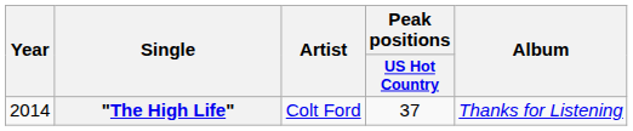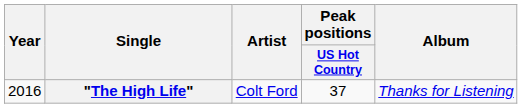 <table class="wikitable plainrowheaders" style="text-align:center;">
 <tr>
 <th rowspan="2">Year</th>
 <th rowspan="2" style="width:12em;">Single</th>
 <th rowspan="2">Artist</th>
 <th>Peak positions</th>
 <th rowspan="2">Album</th>
 </tr>
 <tr style="font-size:smaller;">
 <th style="width:65px;"><a href='#'>US Hot Country</a></th>
 </tr>
 <tr>
-<td>2014</td>
+<td>2016</td>
 <th scope="row">"<a href='#'>The High Life</a>"</th>
 <td><a href='#'>Colt Ford</a></td>
 <td>37</td>
 <td style="text-align:left;"><em><a href='#'>Thanks for Listening</a></em></td>
 </tr>
 </table>
